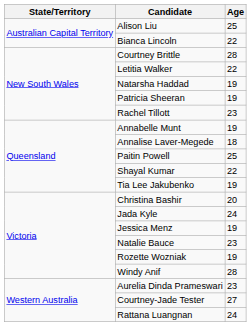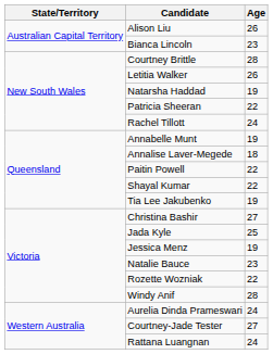 <table class="wikitable" style="font-size: 95%;">
 <tr>
 <th>State/Territory</th>
 <th>Candidate</th>
 <th>Age</th>
 </tr>
 <tr>
 <td rowspan=2><a href='#'>Australian Capital Territory</a></td>
 <td>Alison Liu</td>
-<td>25</td>
+<td>26</td>
 </tr>
 <tr>
 <td>Bianca Lincoln</td>
-<td>22</td>
+<td>23</td>
 </tr>
 <tr>
 <td rowspan=5><a href='#'>New South Wales</a></td>
 <td>Courtney Brittle</td>
 <td>28</td>
 </tr>
 <tr>
 <td>Letitia Walker</td>
-<td>22</td>
+<td>26</td>
 </tr>
 <tr>
 <td>Natarsha Haddad</td>
 <td>19</td>
 </tr>
 <tr>
 <td>Patricia Sheeran</td>
-<td>19</td>
+<td>22</td>
 </tr>
 <tr>
 <td>Rachel Tillott</td>
-<td>23</td>
+<td>24</td>
 </tr>
 <tr>
 <td rowspan=5><a href='#'>Queensland</a></td>
 <td>Annabelle Munt</td>
 <td>19</td>
 </tr>
 <tr>
 <td>Annalise Laver-Megede</td>
 <td>18</td>
 </tr>
 <tr>
 <td>Paitin Powell</td>
-<td>25</td>
+<td>22</td>
 </tr>
 <tr>
 <td>Shayal Kumar</td>
 <td>22</td>
 </tr>
 <tr>
 <td>Tia Lee Jakubenko</td>
 <td>19</td>
 </tr>
 <tr>
 <td rowspan=6><a href='#'>Victoria</a></td>
 <td>Christina Bashir</td>
-<td>20</td>
+<td>27</td>
 </tr>
 <tr>
 <td>Jada Kyle</td>
-<td>24</td>
+<td>25</td>
 </tr>
 <tr>
 <td>Jessica Menz</td>
 <td>19</td>
 </tr>
 <tr>
 <td>Natalie Bauce</td>
 <td>23</td>
 </tr>
 <tr>
 <td>Rozette Wozniak</td>
-<td>19</td>
+<td>22</td>
 </tr>
 <tr>
 <td>Windy Anif</td>
 <td>28</td>
 </tr>
 <tr>
 <td rowspan=3><a href='#'>Western Australia</a></td>
 <td>Aurelia Dinda Prameswari</td>
-<td>23</td>
+<td>24</td>
 </tr>
 <tr>
 <td>Courtney-Jade Tester</td>
 <td>27</td>
 </tr>
 <tr>
 <td>Rattana Luangnan</td>
 <td>24</td>
 </tr>
 </table>
